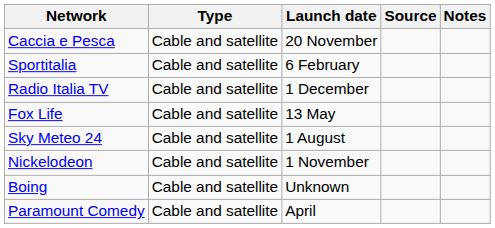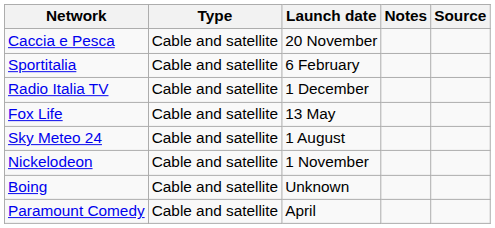 <table class="wikitable sortable">
 <tr>
 <th>Network</th>
 <th>Type</th>
 <th>Launch date</th>
+<th>Notes</th>
 <th>Source</th>
-<th>Notes</th>
 </tr>
 <tr>
 <td><a href='#'>Caccia e Pesca</a></td>
 <td>Cable and satellite</td>
 <td>20 November</td>
 <td></td>
 <td></td>
 </tr>
 <tr>
 <td><a href='#'>Sportitalia</a></td>
 <td>Cable and satellite</td>
 <td>6 February</td>
 <td></td>
 <td></td>
 </tr>
 <tr>
 <td><a href='#'>Radio Italia TV</a></td>
 <td>Cable and satellite</td>
 <td>1 December</td>
 <td></td>
 <td></td>
 </tr>
 <tr>
 <td><a href='#'>Fox Life</a></td>
 <td>Cable and satellite</td>
 <td>13 May</td>
 <td></td>
 <td></td>
 </tr>
 <tr>
 <td><a href='#'>Sky Meteo 24</a></td>
 <td>Cable and satellite</td>
 <td>1 August</td>
 <td></td>
 <td></td>
 </tr>
 <tr>
 <td><a href='#'>Nickelodeon</a></td>
 <td>Cable and satellite</td>
 <td>1 November</td>
 <td></td>
 <td></td>
 </tr>
 <tr>
 <td><a href='#'>Boing</a></td>
 <td>Cable and satellite</td>
 <td>Unknown</td>
 <td></td>
 <td></td>
 </tr>
 <tr>
 <td><a href='#'>Paramount Comedy</a></td>
 <td>Cable and satellite</td>
 <td>April</td>
 <td></td>
 <td></td>
 </tr>
 </table>
